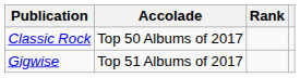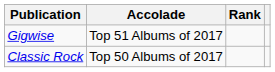 <table class="sortable wikitable">
 <tr>
 <th>Publication</th>
 <th>Accolade</th>
 <th>Rank</th>
 <th class="unsortable"></th>
 </tr>
 <tr>
+<td><em><a href='#'>Gigwise</a></em></td>
+<td>Top 51 Albums of 2017</td>
+<td></td>
+<td></td>
+</tr>
+<tr>
 <td><em><a href='#'>Classic Rock</a></em></td>
 <td>Top 50 Albums of 2017</td>
 <td></td>
 <td></td>
 </tr>
-<tr>
-<td><em><a href='#'>Gigwise</a></em></td>
-<td>Top 51 Albums of 2017</td>
-<td></td>
-<td></td>
-</tr>
 </table>
